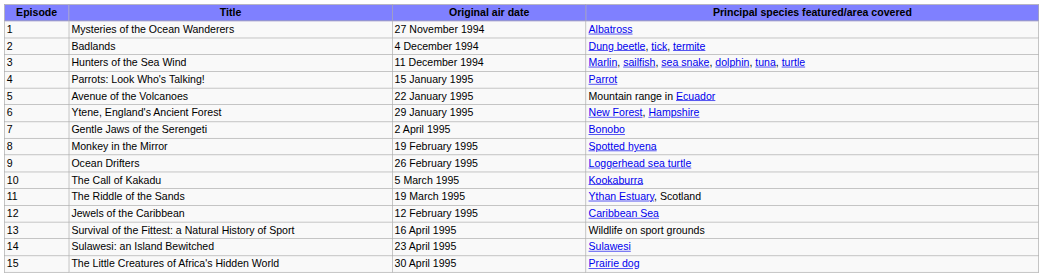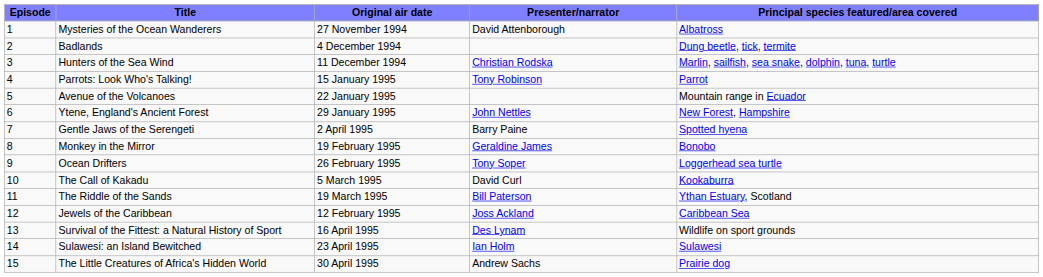 <table class="wikitable plainrowheaders" width=99%>
 <tr style="background:#fdd";>
 <th style="background-color: #7F80FF" width="5%">Episode</th>
 <th style="background-color: #7F80FF" width="25%">Title</th>
 <th style="background-color: #7F80FF" width="15%">Original air date</th>
+<th style="background-color: #7F80FF" width="20%">Presenter/narrator</th>
 <th style="background-color: #7F80FF" width="35%">Principal species featured/area covered</th>
 </tr>
 <tr>
 <td>1</td>
 <td>Mysteries of the Ocean Wanderers</td>
 <td>27 November 1994</td>
+<td>David Attenborough</td>
 <td><a href='#'>Albatross</a></td>
 </tr>
 <tr>
 <td>2</td>
 <td>Badlands</td>
 <td>4 December 1994</td>
+<td></td>
 <td><a href='#'>Dung beetle</a>, <a href='#'>tick</a>, <a href='#'>termite</a></td>
 </tr>
 <tr>
 <td>3</td>
 <td>Hunters of the Sea Wind</td>
 <td>11 December 1994</td>
+<td><a href='#'>Christian Rodska</a></td>
 <td><a href='#'>Marlin</a>, <a href='#'>sailfish</a>, <a href='#'>sea snake</a>, <a href='#'>dolphin</a>, <a href='#'>tuna</a>, <a href='#'>turtle</a></td>
 </tr>
 <tr>
 <td>4</td>
 <td>Parrots: Look Who's Talking!</td>
 <td>15 January 1995</td>
+<td><a href='#'>Tony Robinson</a></td>
 <td><a href='#'>Parrot</a></td>
 </tr>
 <tr>
 <td>5</td>
 <td>Avenue of the Volcanoes</td>
 <td>22 January 1995</td>
+<td></td>
 <td>Mountain range in <a href='#'>Ecuador</a></td>
 </tr>
 <tr>
 <td>6</td>
 <td>Ytene, England's Ancient Forest</td>
 <td>29 January 1995</td>
+<td><a href='#'>John Nettles</a></td>
 <td><a href='#'>New Forest</a>, <a href='#'>Hampshire</a></td>
 </tr>
 <tr>
 <td>7</td>
 <td>Gentle Jaws of the Serengeti</td>
 <td>2 April 1995</td>
-<td><a href='#'>Bonobo</a></td>
+<td>Barry Paine</td>
+<td><a href='#'>Spotted hyena</a></td>
 </tr>
 <tr>
 <td>8</td>
 <td>Monkey in the Mirror</td>
 <td>19 February 1995</td>
-<td><a href='#'>Spotted hyena</a></td>
+<td><a href='#'>Geraldine James</a></td>
+<td><a href='#'>Bonobo</a></td>
 </tr>
 <tr>
 <td>9</td>
 <td>Ocean Drifters</td>
 <td>26 February 1995</td>
+<td><a href='#'>Tony Soper</a></td>
 <td><a href='#'>Loggerhead sea turtle</a></td>
 </tr>
 <tr>
 <td>10</td>
 <td>The Call of Kakadu</td>
 <td>5 March 1995</td>
+<td>David Curl</td>
 <td><a href='#'>Kookaburra</a></td>
 </tr>
 <tr>
 <td>11</td>
 <td>The Riddle of the Sands</td>
 <td>19 March 1995</td>
+<td><a href='#'>Bill Paterson</a></td>
 <td><a href='#'>Ythan Estuary</a>, Scotland</td>
 </tr>
 <tr>
 <td>12</td>
 <td>Jewels of the Caribbean</td>
 <td>12 February 1995</td>
+<td><a href='#'>Joss Ackland</a></td>
 <td><a href='#'>Caribbean Sea</a></td>
 </tr>
 <tr>
 <td>13</td>
 <td>Survival of the Fittest: a Natural History of Sport</td>
 <td>16 April 1995</td>
+<td><a href='#'>Des Lynam</a></td>
 <td>Wildlife on sport grounds</td>
 </tr>
 <tr>
 <td>14</td>
 <td>Sulawesi: an Island Bewitched</td>
 <td>23 April 1995</td>
+<td><a href='#'>Ian Holm</a></td>
 <td><a href='#'>Sulawesi</a></td>
 </tr>
 <tr>
 <td>15</td>
 <td>The Little Creatures of Africa's Hidden World</td>
 <td>30 April 1995</td>
+<td>Andrew Sachs</td>
 <td><a href='#'>Prairie dog</a></td>
 </tr>
 </table>
